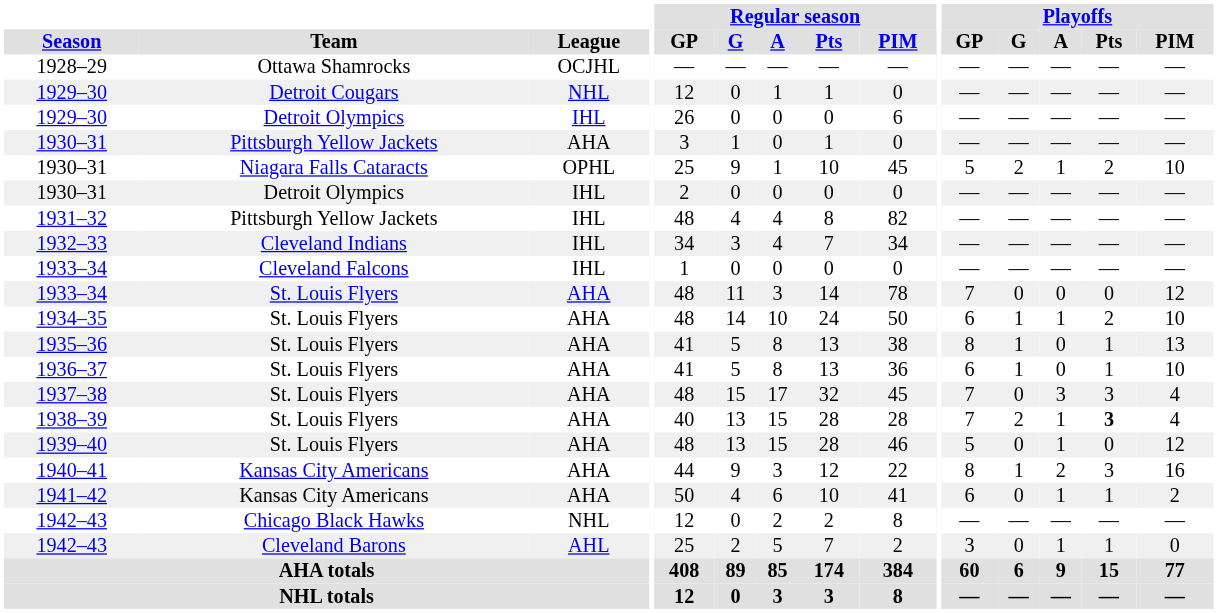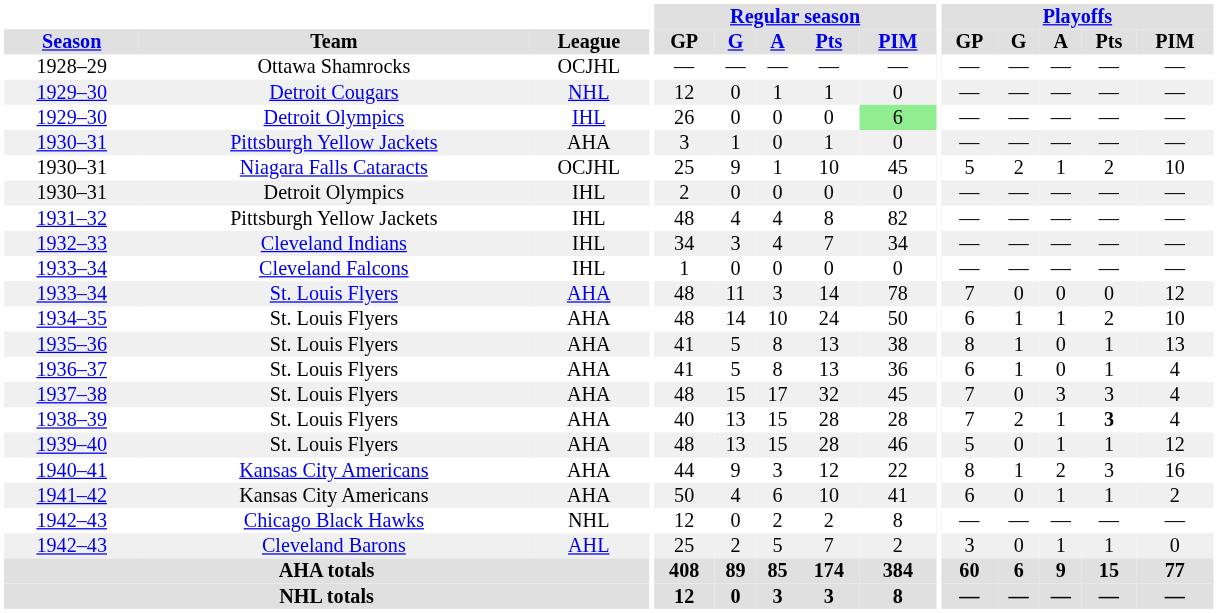 <table border="0" cellpadding="1" cellspacing="0" style="text-align:center; width:60em">
 <tr bgcolor="#e0e0e0">
 <th colspan="3" bgcolor="#ffffff"></th>
 <th rowspan="100" bgcolor="#ffffff"></th>
 <th colspan="5"><a href='#'>Regular season</a></th>
 <th rowspan="100" bgcolor="#ffffff"></th>
 <th colspan="5"><a href='#'>Playoffs</a></th>
 </tr>
 <tr bgcolor="#e0e0e0">
 <th><a href='#'>Season</a></th>
 <th>Team</th>
 <th>League</th>
 <th>GP</th>
 <th><a href='#'>G</a></th>
 <th><a href='#'>A</a></th>
 <th><a href='#'>Pts</a></th>
 <th><a href='#'>PIM</a></th>
 <th>GP</th>
 <th>G</th>
 <th>A</th>
 <th>Pts</th>
 <th>PIM</th>
 </tr>
 <tr>
 <td>1928–29</td>
 <td>Ottawa Shamrocks</td>
 <td>OCJHL</td>
 <td>—</td>
 <td>—</td>
 <td>—</td>
 <td>—</td>
 <td>—</td>
 <td>—</td>
 <td>—</td>
 <td>—</td>
 <td>—</td>
 <td>—</td>
 </tr>
 <tr bgcolor="#f0f0f0">
 <td><a href='#'>1929–30</a></td>
 <td><a href='#'>Detroit Cougars</a></td>
 <td><a href='#'>NHL</a></td>
 <td>12</td>
 <td>0</td>
 <td>1</td>
 <td>1</td>
 <td>0</td>
 <td>—</td>
 <td>—</td>
 <td>—</td>
 <td>—</td>
 <td>—</td>
 </tr>
 <tr>
 <td><a href='#'>1929–30</a></td>
 <td><a href='#'>Detroit Olympics</a></td>
 <td><a href='#'>IHL</a></td>
 <td>26</td>
 <td>0</td>
 <td>0</td>
 <td>0</td>
-<td>6</td>
+<td style="background: lightgreen;">6</td>
 <td>—</td>
 <td>—</td>
 <td>—</td>
 <td>—</td>
 <td>—</td>
 </tr>
 <tr bgcolor="#f0f0f0">
 <td><a href='#'>1930–31</a></td>
 <td><a href='#'>Pittsburgh Yellow Jackets</a></td>
 <td>AHA</td>
 <td>3</td>
 <td>1</td>
 <td>0</td>
 <td>1</td>
 <td>0</td>
 <td>—</td>
 <td>—</td>
 <td>—</td>
 <td>—</td>
 <td>—</td>
 </tr>
 <tr>
 <td>1930–31</td>
 <td><a href='#'>Niagara Falls Cataracts</a></td>
-<td>OPHL</td>
+<td>OCJHL</td>
 <td>25</td>
 <td>9</td>
 <td>1</td>
 <td>10</td>
 <td>45</td>
 <td>5</td>
 <td>2</td>
 <td>1</td>
 <td>2</td>
 <td>10</td>
 </tr>
 <tr bgcolor="#f0f0f0">
 <td>1930–31</td>
 <td>Detroit Olympics</td>
 <td>IHL</td>
 <td>2</td>
 <td>0</td>
 <td>0</td>
 <td>0</td>
 <td>0</td>
 <td>—</td>
 <td>—</td>
 <td>—</td>
 <td>—</td>
 <td>—</td>
 </tr>
 <tr>
 <td><a href='#'>1931–32</a></td>
 <td>Pittsburgh Yellow Jackets</td>
 <td>IHL</td>
 <td>48</td>
 <td>4</td>
 <td>4</td>
 <td>8</td>
 <td>82</td>
 <td>—</td>
 <td>—</td>
 <td>—</td>
 <td>—</td>
 <td>—</td>
 </tr>
 <tr bgcolor="#f0f0f0">
 <td><a href='#'>1932–33</a></td>
 <td><a href='#'>Cleveland Indians</a></td>
 <td>IHL</td>
 <td>34</td>
 <td>3</td>
 <td>4</td>
 <td>7</td>
 <td>34</td>
 <td>—</td>
 <td>—</td>
 <td>—</td>
 <td>—</td>
 <td>—</td>
 </tr>
 <tr>
 <td><a href='#'>1933–34</a></td>
 <td><a href='#'>Cleveland Falcons</a></td>
 <td>IHL</td>
 <td>1</td>
 <td>0</td>
 <td>0</td>
 <td>0</td>
 <td>0</td>
 <td>—</td>
 <td>—</td>
 <td>—</td>
 <td>—</td>
 <td>—</td>
 </tr>
 <tr bgcolor="#f0f0f0">
 <td><a href='#'>1933–34</a></td>
 <td><a href='#'>St. Louis Flyers</a></td>
 <td><a href='#'>AHA</a></td>
 <td>48</td>
 <td>11</td>
 <td>3</td>
 <td>14</td>
 <td>78</td>
 <td>7</td>
 <td>0</td>
 <td>0</td>
 <td>0</td>
 <td>12</td>
 </tr>
 <tr>
 <td><a href='#'>1934–35</a></td>
 <td>St. Louis Flyers</td>
 <td>AHA</td>
 <td>48</td>
 <td>14</td>
 <td>10</td>
 <td>24</td>
 <td>50</td>
 <td>6</td>
 <td>1</td>
 <td>1</td>
 <td>2</td>
 <td>10</td>
 </tr>
 <tr bgcolor="#f0f0f0">
 <td><a href='#'>1935–36</a></td>
 <td>St. Louis Flyers</td>
 <td>AHA</td>
 <td>41</td>
 <td>5</td>
 <td>8</td>
 <td>13</td>
 <td>38</td>
 <td>8</td>
 <td>1</td>
 <td>0</td>
 <td>1</td>
 <td>13</td>
 </tr>
 <tr>
 <td><a href='#'>1936–37</a></td>
 <td>St. Louis Flyers</td>
 <td>AHA</td>
 <td>41</td>
 <td>5</td>
 <td>8</td>
 <td>13</td>
 <td>36</td>
 <td>6</td>
 <td>1</td>
 <td>0</td>
 <td>1</td>
-<td>10</td>
+<td>4</td>
 </tr>
 <tr bgcolor="#f0f0f0">
 <td><a href='#'>1937–38</a></td>
 <td>St. Louis Flyers</td>
 <td>AHA</td>
 <td>48</td>
 <td>15</td>
 <td>17</td>
 <td>32</td>
 <td>45</td>
 <td>7</td>
 <td>0</td>
 <td>3</td>
 <td>3</td>
 <td>4</td>
 </tr>
 <tr>
 <td><a href='#'>1938–39</a></td>
 <td>St. Louis Flyers</td>
 <td>AHA</td>
 <td>40</td>
 <td>13</td>
 <td>15</td>
 <td>28</td>
 <td>28</td>
 <td>7</td>
 <td>2</td>
 <td>1</td>
 <td><strong>3</strong></td>
 <td>4</td>
 </tr>
 <tr bgcolor="#f0f0f0">
 <td><a href='#'>1939–40</a></td>
 <td>St. Louis Flyers</td>
 <td>AHA</td>
 <td>48</td>
 <td>13</td>
 <td>15</td>
 <td>28</td>
 <td>46</td>
 <td>5</td>
 <td>0</td>
 <td>1</td>
-<td>0</td>
+<td>1</td>
 <td>12</td>
 </tr>
 <tr>
 <td><a href='#'>1940–41</a></td>
 <td><a href='#'>Kansas City Americans</a></td>
 <td>AHA</td>
 <td>44</td>
 <td>9</td>
 <td>3</td>
 <td>12</td>
 <td>22</td>
 <td>8</td>
 <td>1</td>
 <td>2</td>
 <td>3</td>
 <td>16</td>
 </tr>
 <tr bgcolor="#f0f0f0">
 <td><a href='#'>1941–42</a></td>
 <td>Kansas City Americans</td>
 <td>AHA</td>
 <td>50</td>
 <td>4</td>
 <td>6</td>
 <td>10</td>
 <td>41</td>
 <td>6</td>
 <td>0</td>
 <td>1</td>
 <td>1</td>
 <td>2</td>
 </tr>
 <tr>
 <td><a href='#'>1942–43</a></td>
 <td><a href='#'>Chicago Black Hawks</a></td>
 <td>NHL</td>
 <td>12</td>
 <td>0</td>
 <td>2</td>
 <td>2</td>
 <td>8</td>
 <td>—</td>
 <td>—</td>
 <td>—</td>
 <td>—</td>
 <td>—</td>
 </tr>
 <tr bgcolor="#f0f0f0">
 <td><a href='#'>1942–43</a></td>
 <td><a href='#'>Cleveland Barons</a></td>
 <td><a href='#'>AHL</a></td>
 <td>25</td>
 <td>2</td>
 <td>5</td>
 <td>7</td>
 <td>2</td>
 <td>3</td>
 <td>0</td>
 <td>1</td>
 <td>1</td>
 <td>0</td>
 </tr>
 <tr bgcolor="#e0e0e0">
 <th colspan="3">AHA totals</th>
 <th>408</th>
 <th>89</th>
 <th>85</th>
 <th>174</th>
 <th>384</th>
 <th>60</th>
 <th>6</th>
 <th>9</th>
 <th>15</th>
 <th>77</th>
 </tr>
 <tr bgcolor="#e0e0e0">
 <th colspan="3">NHL totals</th>
 <th>12</th>
 <th>0</th>
 <th>3</th>
 <th>3</th>
 <th>8</th>
 <th>—</th>
 <th>—</th>
 <th>—</th>
 <th>—</th>
 <th>—</th>
 </tr>
 </table>
